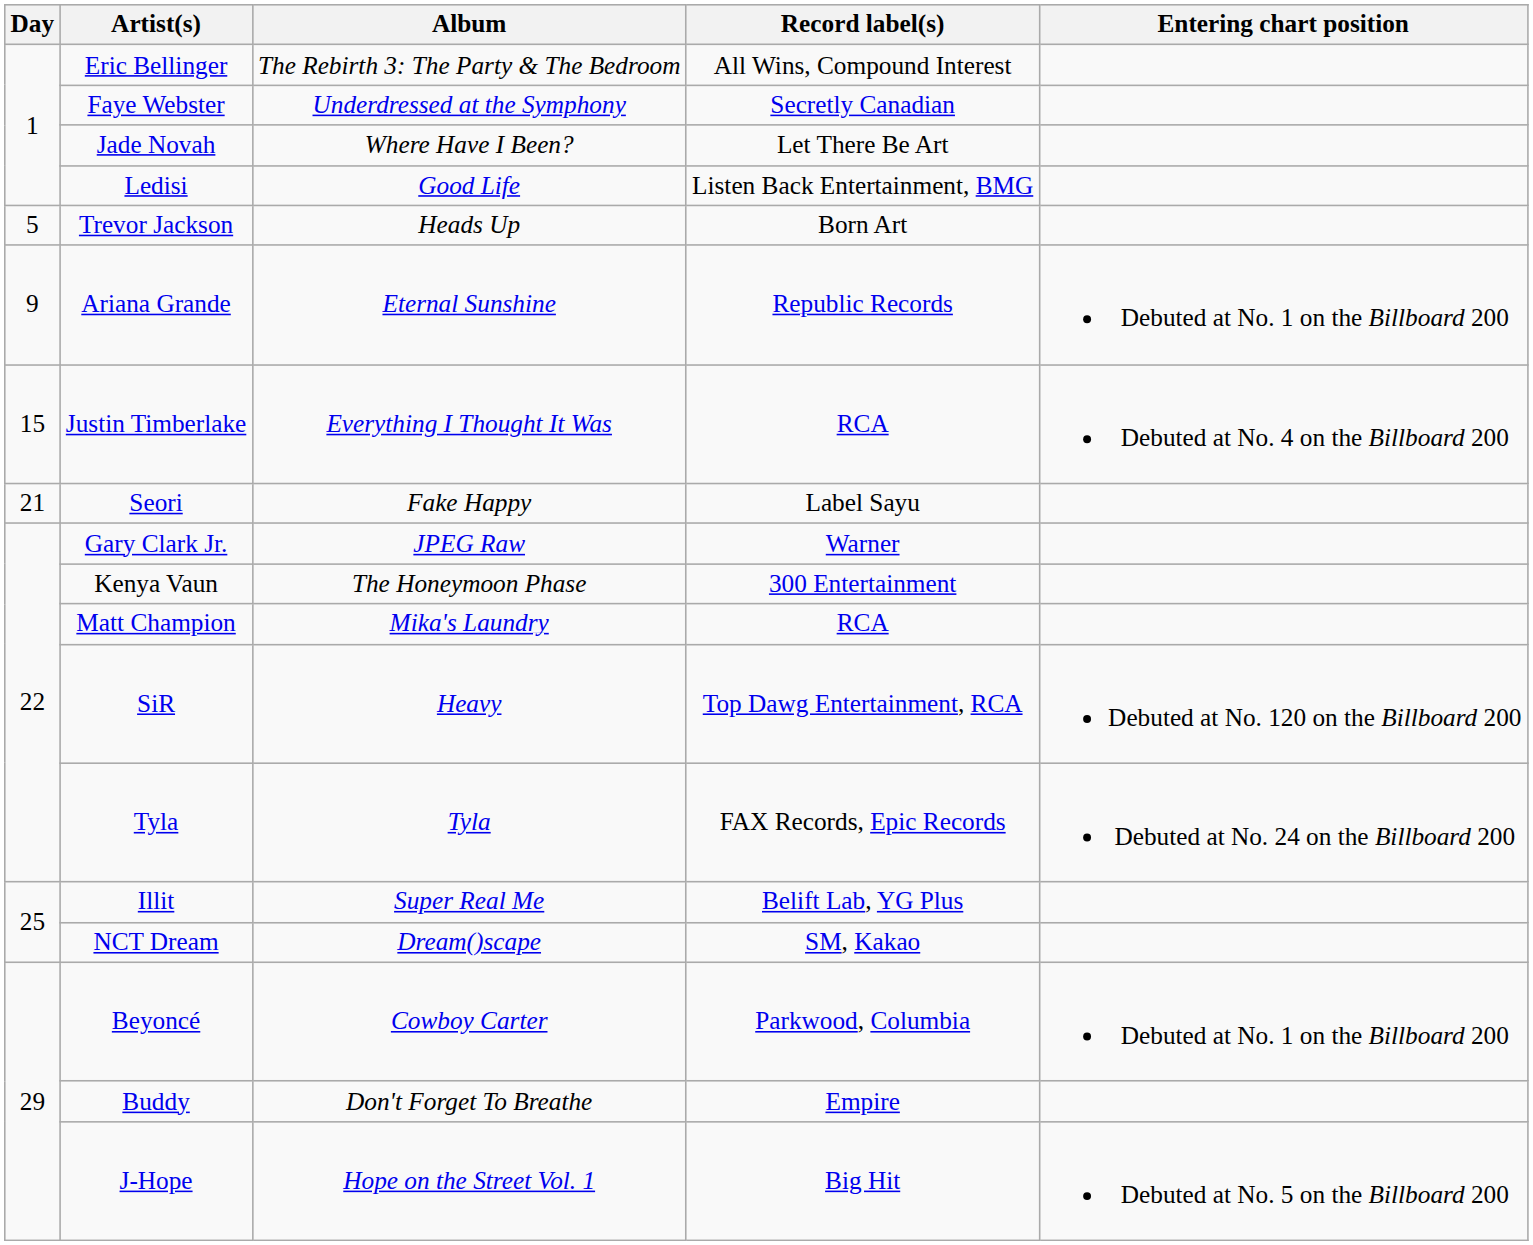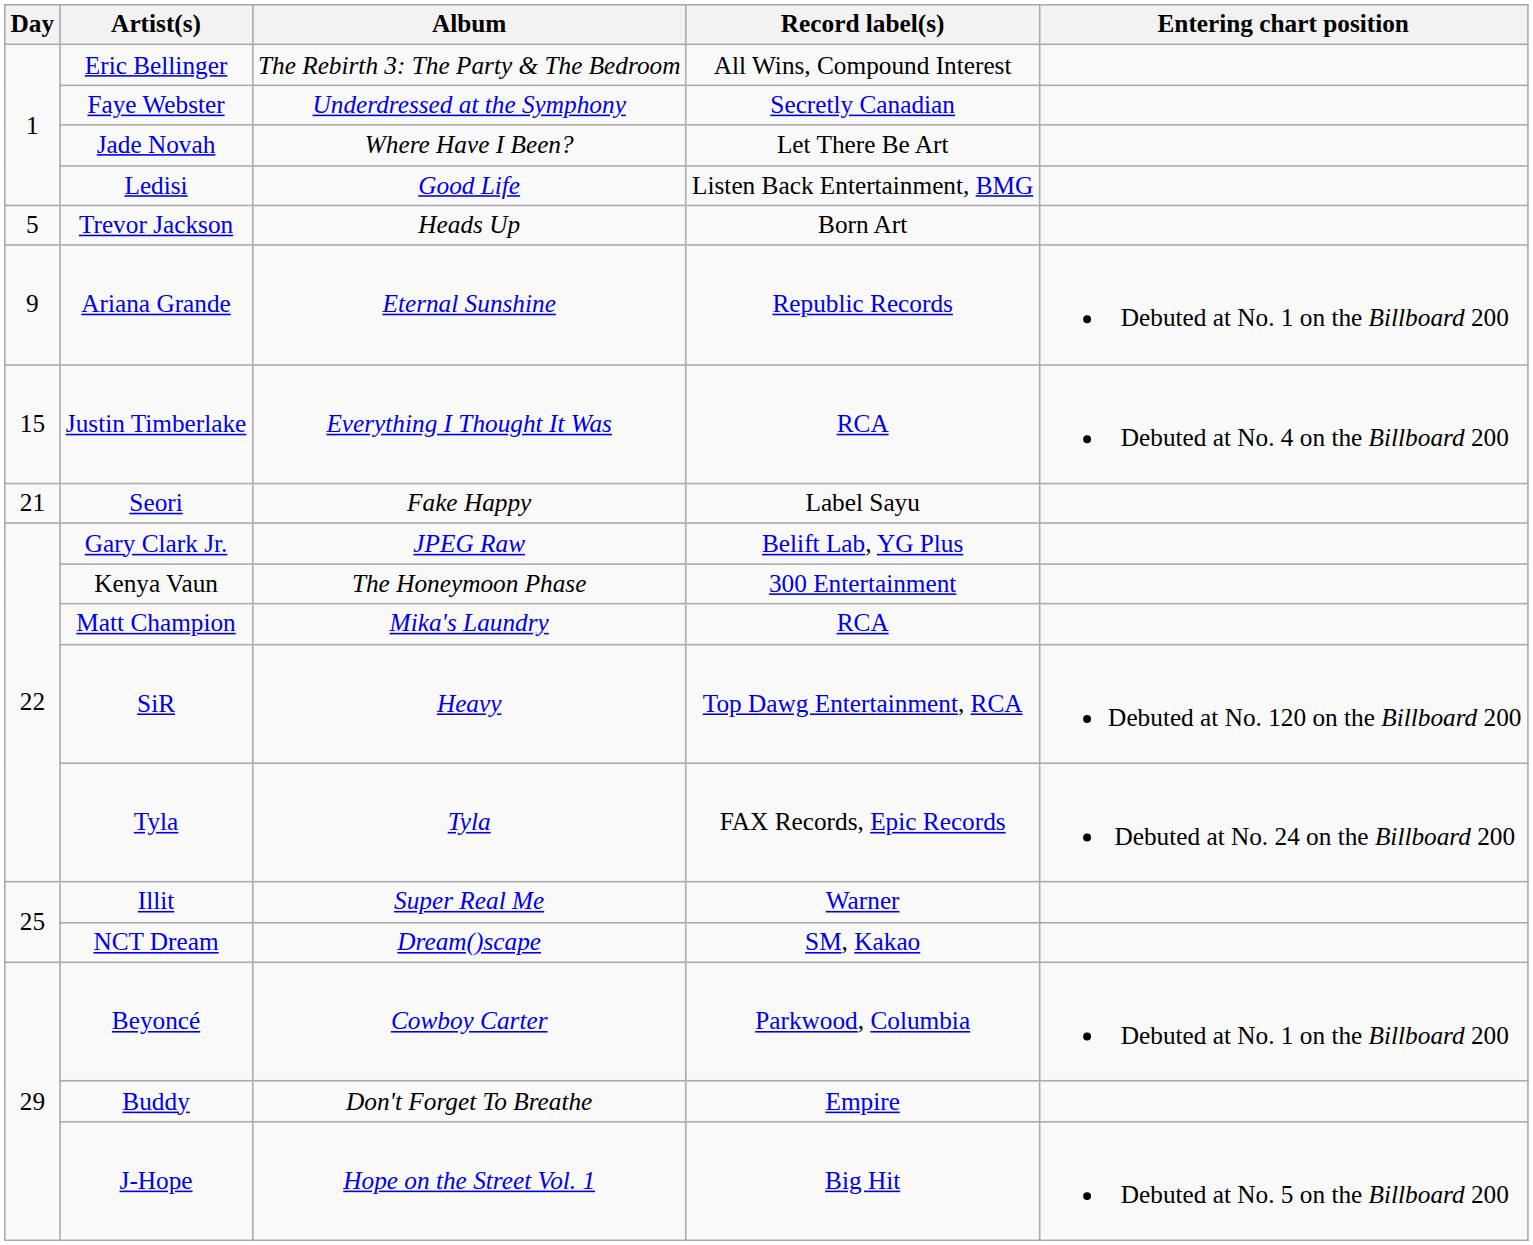 <table class="wikitable" style="text-align:center;">
 <tr>
 <th scope="col">Day</th>
 <th scope="col">Artist(s)</th>
 <th scope="col">Album</th>
 <th scope="col">Record label(s)</th>
 <th scope="col">Entering chart position</th>
 </tr>
 <tr>
 <td rowspan="4">1</td>
 <td><a href='#'>Eric Bellinger</a></td>
 <td><em>The Rebirth 3: The Party & The Bedroom</em></td>
 <td>All Wins, Compound Interest</td>
 <td></td>
 </tr>
 <tr>
 <td><a href='#'>Faye Webster</a></td>
 <td><em><a href='#'>Underdressed at the Symphony</a></em></td>
 <td><a href='#'>Secretly Canadian</a></td>
 <td></td>
 </tr>
 <tr>
 <td><a href='#'>Jade Novah</a></td>
 <td><em>Where Have I Been?</em></td>
 <td>Let There Be Art</td>
 <td></td>
 </tr>
 <tr>
 <td><a href='#'>Ledisi</a></td>
 <td><em><a href='#'>Good Life</a></em></td>
 <td>Listen Back Entertainment, <a href='#'>BMG</a></td>
 <td></td>
 </tr>
 <tr>
 <td>5</td>
 <td><a href='#'>Trevor Jackson</a></td>
 <td><em>Heads Up</em></td>
 <td>Born Art</td>
 <td></td>
 </tr>
 <tr>
 <td>9</td>
 <td><a href='#'>Ariana Grande</a></td>
 <td><em><a href='#'>Eternal Sunshine</a></em></td>
 <td><a href='#'>Republic Records</a></td>
 <td><br><ul><li>Debuted at No. 1 on the <em>Billboard</em> 200</li></ul></td>
 </tr>
 <tr>
 <td>15</td>
 <td><a href='#'>Justin Timberlake</a></td>
 <td><em><a href='#'>Everything I Thought It Was</a></em></td>
 <td><a href='#'>RCA</a></td>
 <td><br><ul><li>Debuted at No. 4 on the <em>Billboard</em> 200</li></ul></td>
 </tr>
 <tr>
 <td>21</td>
 <td><a href='#'>Seori</a></td>
 <td><em>Fake Happy</em></td>
 <td>Label Sayu</td>
 <td></td>
 </tr>
 <tr>
 <td rowspan="5">22</td>
 <td><a href='#'>Gary Clark Jr.</a></td>
 <td><em><a href='#'>JPEG Raw</a></em></td>
-<td><a href='#'>Warner</a></td>
+<td><a href='#'>Belift Lab</a>, <a href='#'>YG Plus</a></td>
 <td></td>
 </tr>
 <tr>
 <td>Kenya Vaun</td>
 <td><em>The Honeymoon Phase</em></td>
 <td><a href='#'>300 Entertainment</a></td>
 <td></td>
 </tr>
 <tr>
 <td><a href='#'>Matt Champion</a></td>
 <td><em><a href='#'>Mika's Laundry</a></em></td>
 <td><a href='#'>RCA</a></td>
 <td></td>
 </tr>
 <tr>
 <td><a href='#'>SiR</a></td>
 <td><em><a href='#'>Heavy</a></em></td>
 <td><a href='#'>Top Dawg Entertainment</a>, <a href='#'>RCA</a></td>
 <td><br><ul><li>Debuted at No. 120 on the <em>Billboard</em> 200</li></ul></td>
 </tr>
 <tr>
 <td><a href='#'>Tyla</a></td>
 <td><em><a href='#'>Tyla</a></em></td>
 <td>FAX Records, <a href='#'>Epic Records</a></td>
 <td><br><ul><li>Debuted at No. 24 on the <em>Billboard</em> 200</li></ul></td>
 </tr>
 <tr>
 <td rowspan="2">25</td>
 <td><a href='#'>Illit</a></td>
 <td><em><a href='#'>Super Real Me</a></em></td>
-<td><a href='#'>Belift Lab</a>, <a href='#'>YG Plus</a></td>
+<td><a href='#'>Warner</a></td>
 <td></td>
 </tr>
 <tr>
 <td><a href='#'>NCT Dream</a></td>
 <td><em><a href='#'>Dream()scape</a></em></td>
 <td><a href='#'>SM</a>, <a href='#'>Kakao</a></td>
 <td></td>
 </tr>
 <tr>
 <td rowspan="3">29</td>
 <td><a href='#'>Beyoncé</a></td>
 <td><em><a href='#'>Cowboy Carter</a></em></td>
 <td><a href='#'>Parkwood</a>, <a href='#'>Columbia</a></td>
 <td><br><ul><li>Debuted at No. 1 on the <em>Billboard</em> 200</li></ul></td>
 </tr>
 <tr>
 <td><a href='#'>Buddy</a></td>
 <td><em>Don't Forget To Breathe</em></td>
 <td><a href='#'>Empire</a></td>
 <td></td>
 </tr>
 <tr>
 <td><a href='#'>J-Hope</a></td>
 <td><em><a href='#'>Hope on the Street Vol. 1</a></em></td>
 <td><a href='#'>Big Hit</a></td>
 <td><br><ul><li>Debuted at No. 5 on the <em>Billboard</em> 200</li></ul></td>
 </tr>
 </table>
